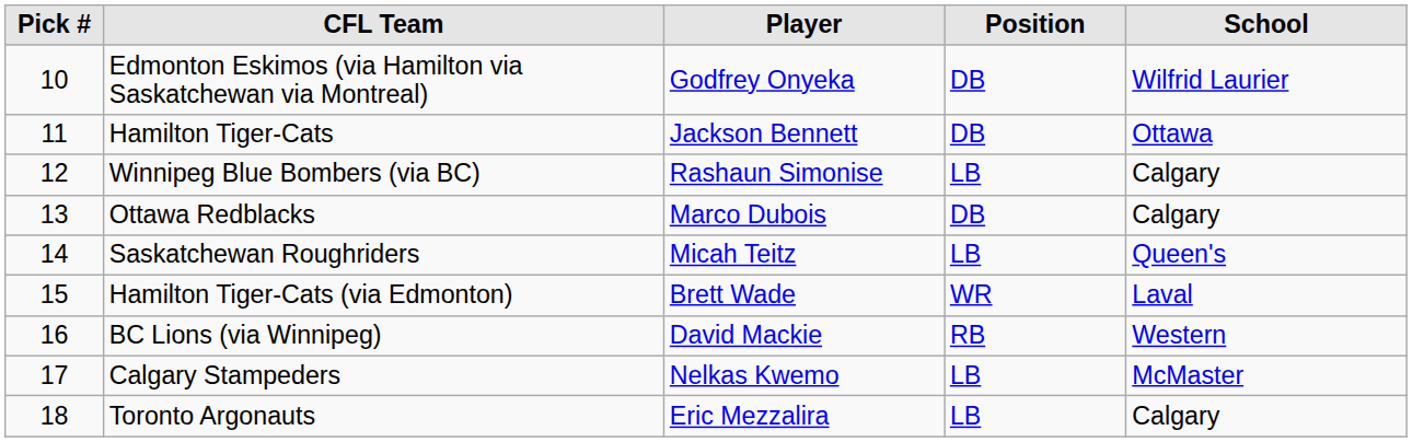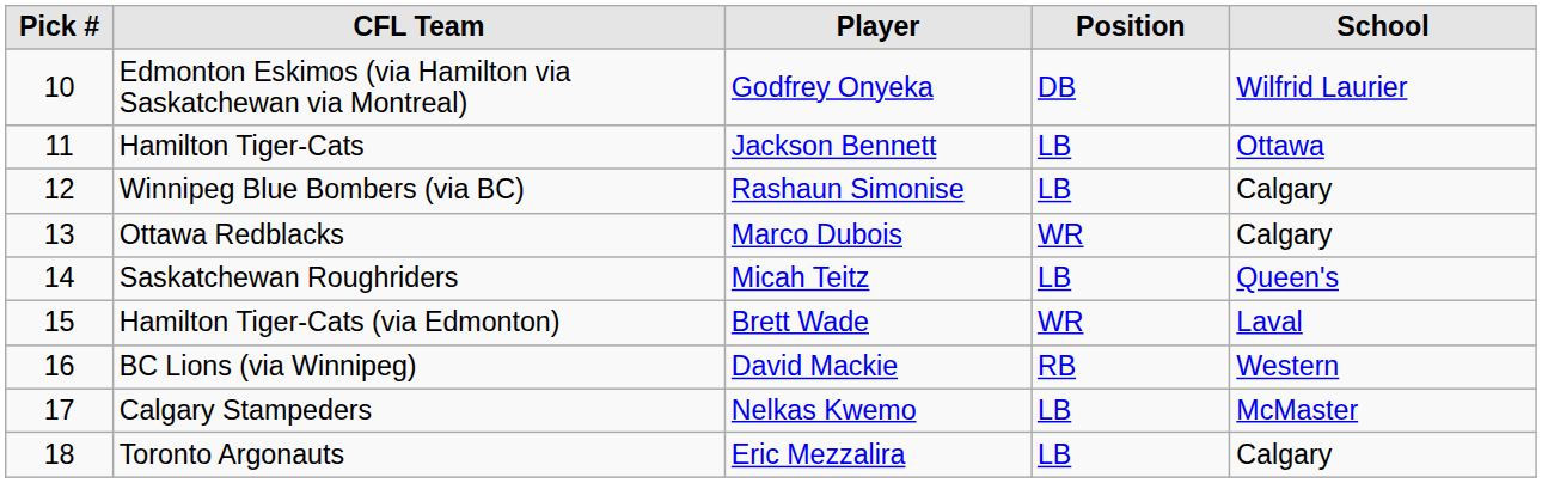 <table class="wikitable" style="width: 100%">
 <tr>
 <th style="background:#E5E5E5;" width=7%>Pick #</th>
 <th width=40% style="background:#E5E5E5;">CFL Team</th>
 <th width=20% style="background:#E5E5E5;">Player</th>
 <th width=13% style="background:#E5E5E5;">Position</th>
 <th width=20% style="background:#E5E5E5;">School</th>
 </tr>
 <tr>
 <td align=center>10</td>
 <td>Edmonton Eskimos (via Hamilton via Saskatchewan via Montreal)</td>
 <td><a href='#'>Godfrey Onyeka</a></td>
 <td><a href='#'>DB</a></td>
 <td><a href='#'>Wilfrid Laurier</a></td>
 </tr>
 <tr>
 <td align=center>11</td>
 <td>Hamilton Tiger-Cats</td>
 <td><a href='#'>Jackson Bennett</a></td>
-<td><a href='#'>DB</a></td>
+<td><a href='#'>LB</a></td>
 <td><a href='#'>Ottawa</a></td>
 </tr>
 <tr>
 <td align=center>12</td>
 <td>Winnipeg Blue Bombers (via BC)</td>
 <td><a href='#'>Rashaun Simonise</a></td>
 <td><a href='#'>LB</a></td>
 <td>Calgary</td>
 </tr>
 <tr>
 <td align=center>13</td>
 <td>Ottawa Redblacks</td>
 <td><a href='#'>Marco Dubois</a></td>
-<td><a href='#'>DB</a></td>
+<td><a href='#'>WR</a></td>
 <td>Calgary</td>
 </tr>
 <tr>
 <td align=center>14</td>
 <td>Saskatchewan Roughriders</td>
 <td><a href='#'>Micah Teitz</a></td>
 <td><a href='#'>LB</a></td>
 <td><a href='#'>Queen's</a></td>
 </tr>
 <tr>
 <td align=center>15</td>
 <td>Hamilton Tiger-Cats (via Edmonton)</td>
 <td><a href='#'>Brett Wade</a></td>
 <td><a href='#'>WR</a></td>
 <td><a href='#'>Laval</a></td>
 </tr>
 <tr>
 <td align=center>16</td>
 <td>BC Lions (via Winnipeg)</td>
 <td><a href='#'>David Mackie</a></td>
 <td><a href='#'>RB</a></td>
 <td><a href='#'>Western</a></td>
 </tr>
 <tr>
 <td align=center>17</td>
 <td>Calgary Stampeders</td>
 <td><a href='#'>Nelkas Kwemo</a></td>
 <td><a href='#'>LB</a></td>
 <td><a href='#'>McMaster</a></td>
 </tr>
 <tr>
 <td align=center>18</td>
 <td>Toronto Argonauts</td>
 <td><a href='#'>Eric Mezzalira</a></td>
 <td><a href='#'>LB</a></td>
 <td>Calgary</td>
 </tr>
 </table>
